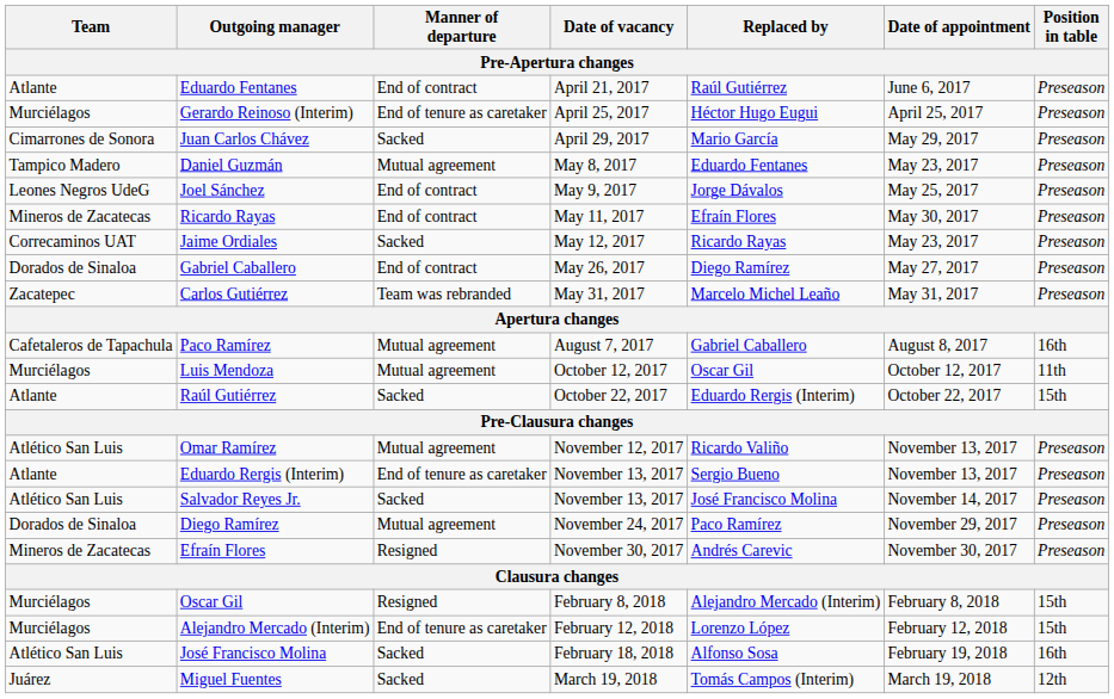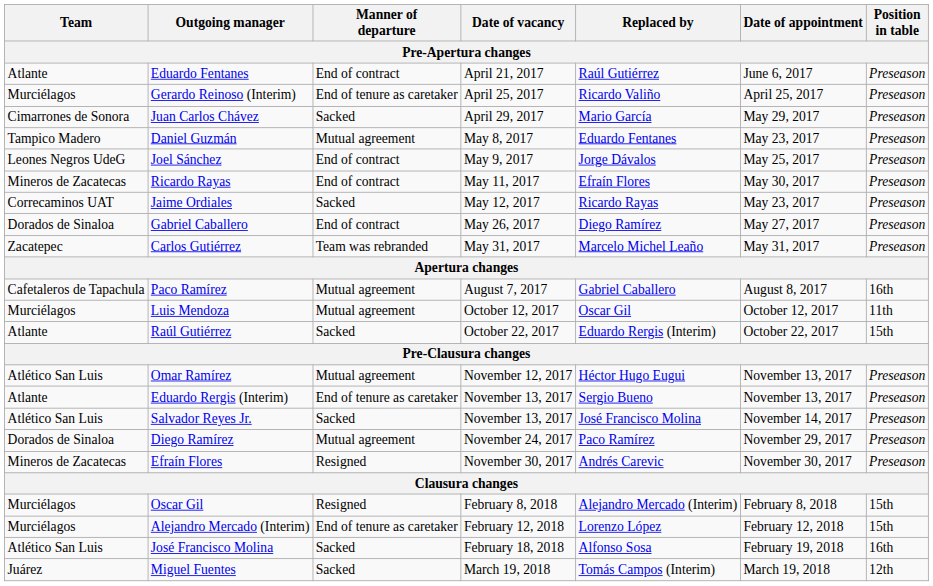 <table class="wikitable sortable">
 <tr>
 <th>Team</th>
 <th>Outgoing manager</th>
 <th>Manner of <br> departure</th>
 <th>Date of vacancy</th>
 <th>Replaced by</th>
 <th>Date of appointment</th>
 <th>Position <br> in table</th>
 </tr>
 <tr>
 <th colspan=7>Pre-Apertura changes</th>
 </tr>
 <tr>
 <td>Atlante</td>
 <td> <a href='#'>Eduardo Fentanes</a></td>
 <td>End of contract</td>
 <td>April 21, 2017 </td>
 <td> <a href='#'>Raúl Gutiérrez</a></td>
 <td>June 6, 2017 </td>
 <td><em>Preseason</em></td>
 </tr>
 <tr>
 <td>Murciélagos</td>
 <td> <a href='#'>Gerardo Reinoso</a> (Interim)</td>
 <td>End of tenure as caretaker</td>
 <td>April 25, 2017</td>
-<td> <a href='#'>Héctor Hugo Eugui</a></td>
+<td> <a href='#'>Ricardo Valiño</a></td>
 <td>April 25, 2017 </td>
 <td><em>Preseason</em></td>
 </tr>
 <tr>
 <td>Cimarrones de Sonora</td>
 <td> <a href='#'>Juan Carlos Chávez</a></td>
 <td>Sacked</td>
 <td>April 29, 2017 </td>
 <td> <a href='#'>Mario García</a></td>
 <td>May 29, 2017 </td>
 <td><em>Preseason</em></td>
 </tr>
 <tr>
 <td>Tampico Madero</td>
 <td> <a href='#'>Daniel Guzmán</a></td>
 <td>Mutual agreement</td>
 <td>May 8, 2017 </td>
 <td> <a href='#'>Eduardo Fentanes</a></td>
 <td>May 23, 2017 </td>
 <td><em>Preseason</em></td>
 </tr>
 <tr>
 <td>Leones Negros UdeG</td>
 <td> <a href='#'>Joel Sánchez</a></td>
 <td>End of contract</td>
 <td>May 9, 2017 </td>
 <td> <a href='#'>Jorge Dávalos</a></td>
 <td>May 25, 2017 </td>
 <td><em>Preseason</em></td>
 </tr>
 <tr>
 <td>Mineros de Zacatecas</td>
 <td> <a href='#'>Ricardo Rayas</a></td>
 <td>End of contract</td>
 <td>May 11, 2017 </td>
 <td> <a href='#'>Efraín Flores</a></td>
 <td>May 30, 2017 </td>
 <td><em>Preseason</em></td>
 </tr>
 <tr>
 <td>Correcaminos UAT</td>
 <td> <a href='#'>Jaime Ordiales</a></td>
 <td>Sacked</td>
 <td>May 12, 2017 </td>
 <td> <a href='#'>Ricardo Rayas</a></td>
 <td>May 23, 2017 </td>
 <td><em>Preseason</em></td>
 </tr>
 <tr>
 <td>Dorados de Sinaloa</td>
 <td> <a href='#'>Gabriel Caballero</a></td>
 <td>End of contract</td>
 <td>May 26, 2017 </td>
 <td> <a href='#'>Diego Ramírez</a></td>
 <td>May 27, 2017 </td>
 <td><em>Preseason</em></td>
 </tr>
 <tr>
 <td>Zacatepec</td>
 <td> <a href='#'>Carlos Gutiérrez</a></td>
 <td>Team was rebranded</td>
 <td>May 31, 2017</td>
 <td> <a href='#'>Marcelo Michel Leaño</a></td>
 <td>May 31, 2017</td>
 <td><em>Preseason</em></td>
 </tr>
 <tr>
 <th colspan=7>Apertura changes</th>
 </tr>
 <tr>
 <td>Cafetaleros de Tapachula</td>
 <td> <a href='#'>Paco Ramírez</a></td>
 <td>Mutual agreement</td>
 <td>August 7, 2017 </td>
 <td> <a href='#'>Gabriel Caballero</a></td>
 <td>August 8, 2017 </td>
 <td>16th</td>
 </tr>
 <tr>
 <td>Murciélagos</td>
 <td> <a href='#'>Luis Mendoza</a></td>
 <td>Mutual agreement</td>
 <td>October 12, 2017</td>
 <td> <a href='#'>Oscar Gil</a></td>
 <td>October 12, 2017</td>
 <td>11th</td>
 </tr>
 <tr>
 <td>Atlante</td>
 <td> <a href='#'>Raúl Gutiérrez</a></td>
 <td>Sacked</td>
 <td>October 22, 2017 </td>
 <td> <a href='#'>Eduardo Rergis</a> (Interim)</td>
 <td>October 22, 2017</td>
 <td>15th</td>
 </tr>
 <tr>
 <th colspan=7>Pre-Clausura changes</th>
 </tr>
 <tr>
 <td>Atlético San Luis</td>
 <td> <a href='#'>Omar Ramírez</a></td>
 <td>Mutual agreement</td>
 <td>November 12, 2017 </td>
-<td> <a href='#'>Ricardo Valiño</a></td>
+<td> <a href='#'>Héctor Hugo Eugui</a></td>
 <td>November 13, 2017 </td>
 <td><em>Preseason</em></td>
 </tr>
 <tr>
 <td>Atlante</td>
 <td> <a href='#'>Eduardo Rergis</a> (Interim)</td>
 <td>End of tenure as caretaker</td>
 <td>November 13, 2017</td>
 <td> <a href='#'>Sergio Bueno</a></td>
 <td>November 13, 2017 </td>
 <td><em>Preseason</em></td>
 </tr>
 <tr>
 <td>Atlético San Luis</td>
 <td> <a href='#'>Salvador Reyes Jr.</a></td>
 <td>Sacked</td>
 <td>November 13, 2017</td>
 <td> <a href='#'>José Francisco Molina</a></td>
 <td>November 14, 2017 </td>
 <td><em>Preseason</em></td>
 </tr>
 <tr>
 <td>Dorados de Sinaloa</td>
 <td> <a href='#'>Diego Ramírez</a></td>
 <td>Mutual agreement</td>
 <td>November 24, 2017 </td>
 <td> <a href='#'>Paco Ramírez</a></td>
 <td>November 29, 2017</td>
 <td><em>Preseason</em></td>
 </tr>
 <tr>
 <td>Mineros de Zacatecas</td>
 <td> <a href='#'>Efraín Flores</a></td>
 <td>Resigned</td>
 <td>November 30, 2017</td>
 <td> <a href='#'>Andrés Carevic</a></td>
 <td>November 30, 2017</td>
 <td><em>Preseason</em></td>
 </tr>
 <tr>
 <th colspan=7>Clausura changes</th>
 </tr>
 <tr>
 <td>Murciélagos</td>
 <td> <a href='#'>Oscar Gil</a></td>
 <td>Resigned</td>
 <td>February 8, 2018</td>
 <td> <a href='#'>Alejandro Mercado</a> (Interim)</td>
 <td>February 8, 2018</td>
 <td>15th</td>
 </tr>
 <tr>
 <td>Murciélagos</td>
 <td> <a href='#'>Alejandro Mercado</a> (Interim)</td>
 <td>End of tenure as caretaker</td>
 <td>February 12, 2018</td>
 <td> <a href='#'>Lorenzo López</a></td>
 <td>February 12, 2018</td>
 <td>15th</td>
 </tr>
 <tr>
 <td>Atlético San Luis</td>
 <td> <a href='#'>José Francisco Molina</a></td>
 <td>Sacked</td>
 <td>February 18, 2018</td>
 <td> <a href='#'>Alfonso Sosa</a></td>
 <td>February 19, 2018</td>
 <td>16th</td>
 </tr>
 <tr>
 <td>Juárez</td>
 <td> <a href='#'>Miguel Fuentes</a></td>
 <td>Sacked</td>
 <td>March 19, 2018</td>
 <td> <a href='#'>Tomás Campos</a> (Interim)</td>
 <td>March 19, 2018</td>
 <td>12th</td>
 </tr>
 </table>
